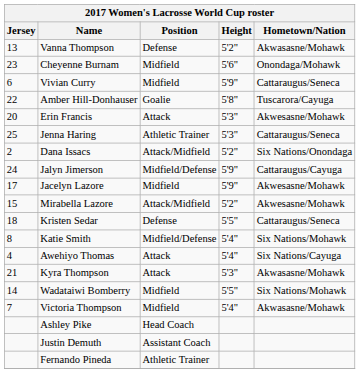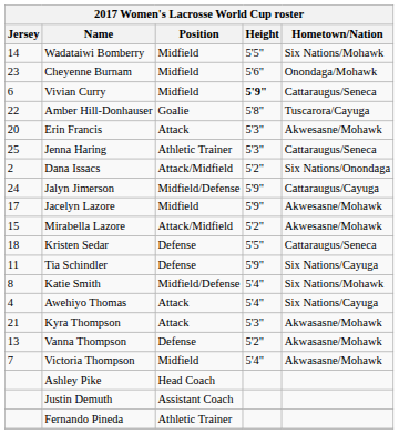 <table class="wikitable collapsible collapsed" style="font-size: 90%">
 <tr>
 <th colspan="5">2017 Women's Lacrosse World Cup roster</th>
 </tr>
 <tr>
 <th>Jersey</th>
 <th>Name</th>
 <th>Position</th>
 <th>Height</th>
 <th>Hometown/Nation</th>
 </tr>
 <tr>
-<td>13</td>
-<td>Vanna Thompson</td>
-<td>Defense</td>
-<td>5'2"</td>
-<td>Akwasasne/Mohawk</td>
+<td>14</td>
+<td>Wadataiwi Bomberry</td>
+<td>Midfield</td>
+<td>5'5"</td>
+<td>Six Nations/Mohawk</td>
 </tr>
 <tr>
 <td>23</td>
 <td>Cheyenne Burnam</td>
 <td>Midfield</td>
 <td>5'6"</td>
 <td>Onondaga/Mohawk</td>
 </tr>
 <tr>
 <td>6</td>
 <td>Vivian Curry</td>
 <td>Midfield</td>
-<td>5'9"</td>
+<td><strong>5'9"</strong></td>
 <td>Cattaraugus/Seneca</td>
 </tr>
 <tr>
 <td>22</td>
 <td>Amber Hill-Donhauser</td>
 <td>Goalie</td>
 <td>5'8"</td>
 <td>Tuscarora/Cayuga</td>
 </tr>
 <tr>
 <td>20</td>
 <td>Erin Francis</td>
 <td>Attack</td>
 <td>5'3"</td>
 <td>Akwesasne/Mohawk</td>
 </tr>
 <tr>
 <td>25</td>
 <td>Jenna Haring</td>
 <td>Athletic Trainer</td>
 <td>5'3"</td>
 <td>Cattaraugus/Seneca</td>
 </tr>
 <tr>
 <td>2</td>
 <td>Dana Issacs</td>
 <td>Attack/Midfield</td>
 <td>5'2"</td>
 <td>Six Nations/Onondaga</td>
 </tr>
 <tr>
 <td>24</td>
 <td>Jalyn Jimerson</td>
 <td>Midfield/Defense</td>
 <td>5'9"</td>
 <td>Cattaraugus/Cayuga</td>
 </tr>
 <tr>
 <td>17</td>
 <td>Jacelyn Lazore</td>
 <td>Midfield</td>
 <td>5'9"</td>
 <td>Akwesasne/Mohawk</td>
 </tr>
 <tr>
 <td>15</td>
 <td>Mirabella Lazore</td>
 <td>Attack/Midfield</td>
 <td>5'2"</td>
 <td>Akwesasne/Mohawk</td>
 </tr>
 <tr>
 <td>18</td>
 <td>Kristen Sedar</td>
 <td>Defense</td>
 <td>5'5"</td>
 <td>Cattaraugus/Seneca</td>
 </tr>
 <tr>
+<td>11</td>
+<td>Tia Schindler</td>
+<td>Defense</td>
+<td>5'9"</td>
+<td>Six Nations/Cayuga</td>
+</tr>
+<tr>
 <td>8</td>
 <td>Katie Smith</td>
 <td>Midfield/Defense</td>
 <td>5'4"</td>
 <td>Six Nations/Mohawk</td>
 </tr>
 <tr>
 <td>4</td>
 <td>Awehiyo Thomas</td>
 <td>Attack</td>
 <td>5'4"</td>
 <td>Six Nations/Cayuga</td>
 </tr>
 <tr>
 <td>21</td>
 <td>Kyra Thompson</td>
 <td>Attack</td>
 <td>5'3"</td>
 <td>Akwasasne/Mohawk</td>
 </tr>
 <tr>
-<td>14</td>
-<td>Wadataiwi Bomberry</td>
-<td>Midfield</td>
-<td>5'5"</td>
-<td>Six Nations/Mohawk</td>
+<td>13</td>
+<td>Vanna Thompson</td>
+<td>Defense</td>
+<td>5'2"</td>
+<td>Akwasasne/Mohawk</td>
 </tr>
 <tr>
 <td>7</td>
 <td>Victoria Thompson</td>
 <td>Midfield</td>
 <td>5'4"</td>
 <td>Akwasasne/Mohawk</td>
 </tr>
 <tr>
 <td></td>
 <td>Ashley Pike</td>
 <td>Head Coach</td>
 <td></td>
 <td></td>
 </tr>
 <tr>
 <td></td>
 <td>Justin Demuth</td>
 <td>Assistant Coach</td>
 <td></td>
 <td></td>
 </tr>
 <tr>
 <td></td>
 <td>Fernando Pineda</td>
 <td>Athletic Trainer</td>
 <td></td>
 <td></td>
 </tr>
 <tr>
 </tr>
 </table>
